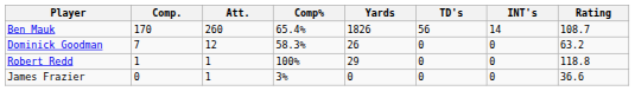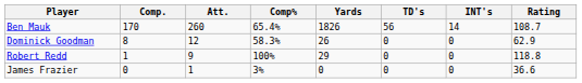 <table class="wikitable sortable">
 <tr>
 <th bgcolor="#DDDDFF" width="16%">Player</th>
 <th bgcolor="#DDDDFF" width="9%">Comp.</th>
 <th bgcolor="#DDDDFF" width="9%">Att.</th>
 <th bgcolor="#DDDDFF" width="9%">Comp%</th>
 <th bgcolor="#DDDDFF" width="9%">Yards</th>
 <th bgcolor="#DDDDFF" width="9%">TD's</th>
 <th bgcolor="#DDDDFF" width="9%">INT's</th>
 <th bgcolor="#DDDDFF" width="9%">Rating</th>
 </tr>
 <tr>
 <td><a href='#'>Ben Mauk</a></td>
 <td>170</td>
 <td>260</td>
 <td>65.4%</td>
 <td>1826</td>
 <td>56</td>
 <td>14</td>
 <td>108.7</td>
 </tr>
 <tr>
 <td><a href='#'>Dominick Goodman</a></td>
-<td>7</td>
+<td>8</td>
 <td>12</td>
 <td>58.3%</td>
 <td>26</td>
 <td>0</td>
 <td>0</td>
-<td>63.2</td>
+<td>62.9</td>
 </tr>
 <tr>
 <td><a href='#'>Robert Redd</a></td>
 <td>1</td>
-<td>1</td>
+<td>9</td>
 <td>100%</td>
 <td>29</td>
 <td>0</td>
 <td>0</td>
 <td>118.8</td>
 </tr>
 <tr>
 <td>James Frazier</td>
 <td>0</td>
 <td>1</td>
 <td>3%</td>
 <td>0</td>
 <td>0</td>
 <td>0</td>
 <td>36.6</td>
 </tr>
 </table>
